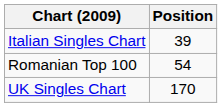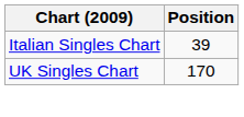 <table class="wikitable sortable">
 <tr>
 <th>Chart (2009)</th>
 <th>Position</th>
 </tr>
 <tr>
 <td><a href='#'>Italian Singles Chart</a></td>
 <td style="text-align:center;">39</td>
 </tr>
 <tr>
-<td>Romanian Top 100</td>
-<td style="text-align:center;">54</td>
-</tr>
-<tr>
 <td><a href='#'>UK Singles Chart</a></td>
 <td style="text-align:center;">170</td>
 </tr>
 </table>
